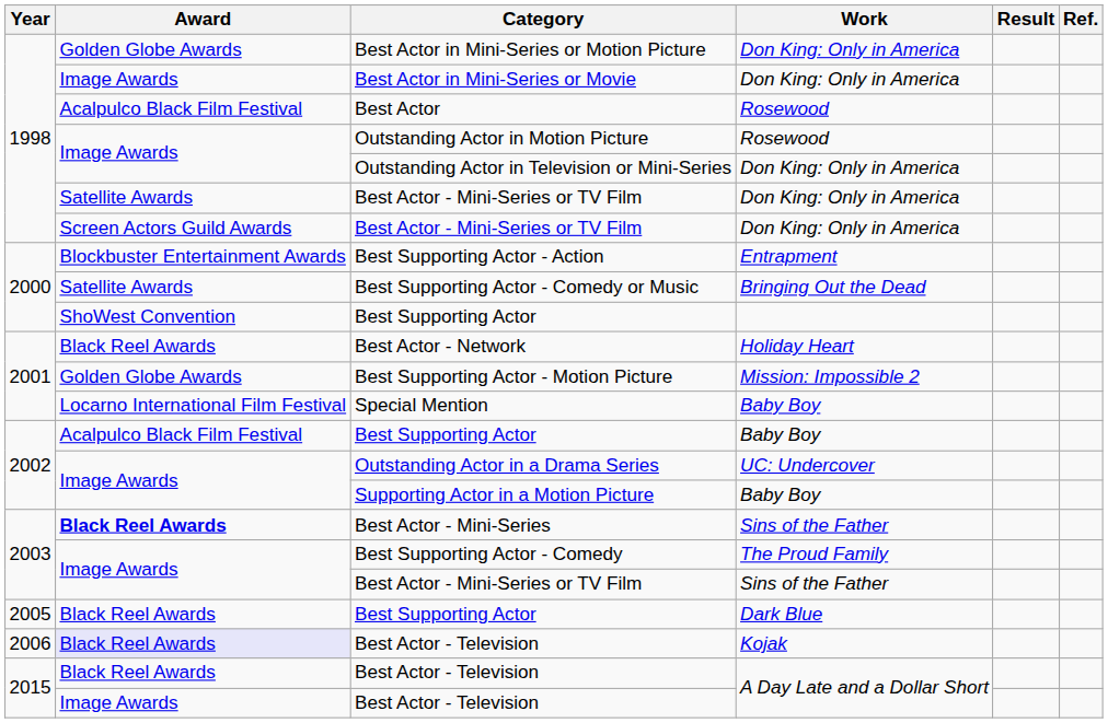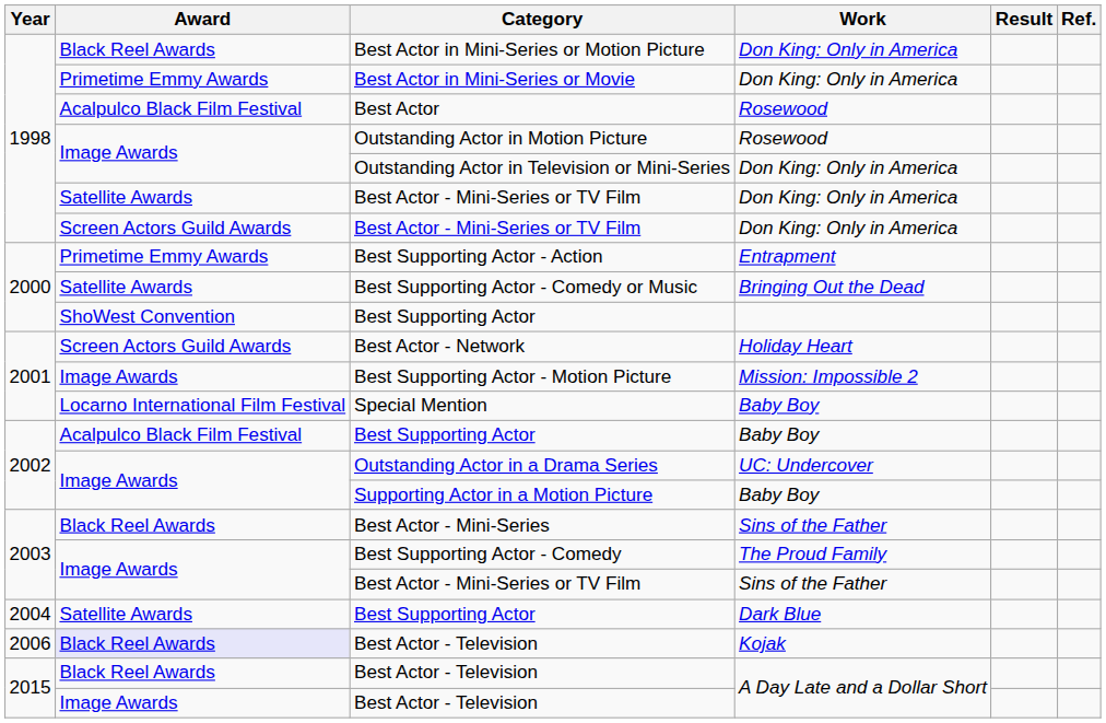 <table class="wikitable sortable">
 <tr>
 <th>Year</th>
 <th>Award</th>
 <th>Category</th>
 <th>Work</th>
 <th>Result</th>
 <th>Ref.</th>
 </tr>
 <tr>
 <td rowspan=7>1998</td>
-<td><a href='#'>Golden Globe Awards</a></td>
+<td><a href='#'>Black Reel Awards</a></td>
 <td>Best Actor in Mini-Series or Motion Picture</td>
 <td><em><a href='#'>Don King: Only in America</a></em></td>
 <td></td>
 <td></td>
 </tr>
 <tr>
-<td><a href='#'>Image Awards</a></td>
+<td><a href='#'>Primetime Emmy Awards</a></td>
 <td><a href='#'>Best Actor in Mini-Series or Movie</a></td>
 <td><em>Don King: Only in America</em></td>
 <td></td>
 <td></td>
 </tr>
 <tr>
 <td><a href='#'>Acalpulco Black Film Festival</a></td>
 <td>Best Actor</td>
 <td><em><a href='#'>Rosewood</a></em></td>
 <td></td>
 <td></td>
 </tr>
 <tr>
 <td rowspan=2><a href='#'>Image Awards</a></td>
 <td>Outstanding Actor in Motion Picture</td>
 <td><em>Rosewood</em></td>
 <td></td>
 <td></td>
 </tr>
 <tr>
 <td>Outstanding Actor in Television or Mini-Series</td>
 <td><em>Don King: Only in America</em></td>
 <td></td>
 <td></td>
 </tr>
 <tr>
 <td><a href='#'>Satellite Awards</a></td>
 <td>Best Actor - Mini-Series or TV Film</td>
 <td><em>Don King: Only in America</em></td>
 <td></td>
 <td></td>
 </tr>
 <tr>
 <td><a href='#'>Screen Actors Guild Awards</a></td>
 <td><a href='#'>Best Actor - Mini-Series or TV Film</a></td>
 <td><em>Don King: Only in America</em></td>
 <td></td>
 <td></td>
 </tr>
 <tr>
 <td rowspan=3>2000</td>
-<td><a href='#'>Blockbuster Entertainment Awards</a></td>
+<td><a href='#'>Primetime Emmy Awards</a></td>
 <td>Best Supporting Actor - Action</td>
 <td><em><a href='#'>Entrapment</a></em></td>
 <td></td>
 <td></td>
 </tr>
 <tr>
 <td><a href='#'>Satellite Awards</a></td>
 <td>Best Supporting Actor - Comedy or Music</td>
 <td><em><a href='#'>Bringing Out the Dead</a></em></td>
 <td></td>
 <td></td>
 </tr>
 <tr>
 <td><a href='#'>ShoWest Convention</a></td>
 <td>Best Supporting Actor</td>
 <td></td>
 <td></td>
 <td></td>
 </tr>
 <tr>
 <td rowspan=3>2001</td>
-<td><a href='#'>Black Reel Awards</a></td>
+<td><a href='#'>Screen Actors Guild Awards</a></td>
 <td>Best Actor - Network</td>
 <td><em><a href='#'>Holiday Heart</a></em></td>
 <td></td>
 <td></td>
 </tr>
 <tr>
-<td><a href='#'>Golden Globe Awards</a></td>
+<td><a href='#'>Image Awards</a></td>
 <td>Best Supporting Actor - Motion Picture</td>
 <td><em><a href='#'>Mission: Impossible 2</a></em></td>
 <td></td>
 <td></td>
 </tr>
 <tr>
 <td><a href='#'>Locarno International Film Festival</a></td>
 <td>Special Mention</td>
 <td><em><a href='#'>Baby Boy</a></em></td>
 <td></td>
 <td></td>
 </tr>
 <tr>
 <td rowspan=3>2002</td>
 <td><a href='#'>Acalpulco Black Film Festival</a></td>
 <td><a href='#'>Best Supporting Actor</a></td>
 <td><em>Baby Boy</em></td>
 <td></td>
 <td></td>
 </tr>
 <tr>
 <td rowspan=2><a href='#'>Image Awards</a></td>
 <td><a href='#'>Outstanding Actor in a Drama Series</a></td>
 <td><em><a href='#'>UC: Undercover</a></em></td>
 <td></td>
 <td></td>
 </tr>
 <tr>
 <td><a href='#'>Supporting Actor in a Motion Picture</a></td>
 <td><em>Baby Boy</em></td>
 <td></td>
 <td></td>
 </tr>
 <tr>
 <td rowspan=3>2003</td>
-<td><strong><a href='#'>Black Reel Awards</a></strong></td>
+<td><a href='#'>Black Reel Awards</a></td>
 <td>Best Actor - Mini-Series</td>
 <td><em><a href='#'>Sins of the Father</a></em></td>
 <td></td>
 <td></td>
 </tr>
 <tr>
 <td rowspan=2><a href='#'>Image Awards</a></td>
 <td>Best Supporting Actor - Comedy</td>
 <td><em><a href='#'>The Proud Family</a></em></td>
 <td></td>
 <td></td>
 </tr>
 <tr>
 <td>Best Actor - Mini-Series or TV Film</td>
 <td><em>Sins of the Father</em></td>
 <td></td>
 <td></td>
 </tr>
 <tr>
-<td>2005</td>
-<td><a href='#'>Black Reel Awards</a></td>
+<td>2004</td>
+<td><a href='#'>Satellite Awards</a></td>
 <td><a href='#'>Best Supporting Actor</a></td>
 <td><em><a href='#'>Dark Blue</a></em></td>
 <td></td>
 <td></td>
 </tr>
 <tr>
 <td>2006</td>
 <td style="background: lavender;"><a href='#'>Black Reel Awards</a></td>
 <td>Best Actor - Television</td>
 <td><em><a href='#'>Kojak</a></em></td>
 <td></td>
 <td></td>
 </tr>
 <tr>
 <td rowspan=2>2015</td>
 <td><a href='#'>Black Reel Awards</a></td>
 <td>Best Actor - Television</td>
 <td rowspan=2><em>A Day Late and a Dollar Short</em></td>
 <td></td>
 <td></td>
 </tr>
 <tr>
 <td><a href='#'>Image Awards</a></td>
 <td>Best Actor - Television</td>
 <td></td>
 <td></td>
 </tr>
 </table>
